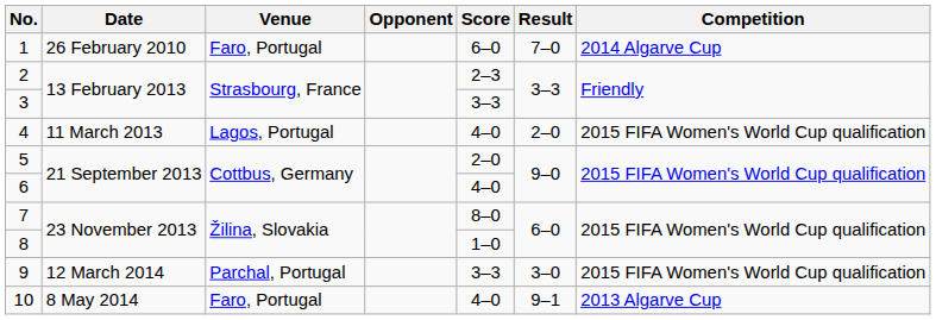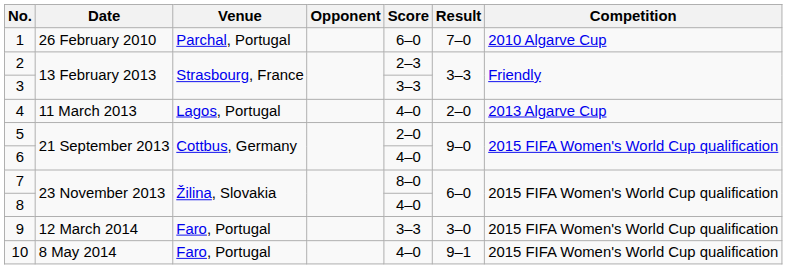 <table class="wikitable sortable">
 <tr>
 <th scope="col">No.</th>
 <th scope="col">Date</th>
 <th scope="col">Venue</th>
 <th scope="col">Opponent</th>
 <th scope="col">Score</th>
 <th scope="col">Result</th>
 <th scope="col">Competition</th>
 </tr>
 <tr>
 <td align="center">1</td>
 <td>26 February 2010</td>
-<td><a href='#'>Faro</a>, Portugal</td>
+<td><a href='#'>Parchal</a>, Portugal</td>
 <td></td>
 <td align="center">6–0</td>
 <td align="center">7–0</td>
-<td><a href='#'>2014 Algarve Cup</a></td>
+<td><a href='#'>2010 Algarve Cup</a></td>
 </tr>
 <tr>
 <td align="center">2</td>
 <td rowspan="2">13 February 2013</td>
 <td rowspan="2"><a href='#'>Strasbourg</a>, France</td>
 <td rowspan="2"></td>
 <td align="center">2–3</td>
 <td align="center" rowspan="2">3–3</td>
 <td rowspan="2"><a href='#'>Friendly</a></td>
 </tr>
 <tr>
 <td align="center">3</td>
 <td align="center">3–3</td>
 </tr>
 <tr>
 <td align="center">4</td>
 <td>11 March 2013</td>
 <td><a href='#'>Lagos</a>, Portugal</td>
 <td></td>
 <td align="center">4–0</td>
 <td align="center">2–0</td>
-<td>2015 FIFA Women's World Cup qualification</td>
+<td><a href='#'>2013 Algarve Cup</a></td>
 </tr>
 <tr>
 <td align="center">5</td>
 <td rowspan="2">21 September 2013</td>
 <td rowspan="2"><a href='#'>Cottbus</a>, Germany</td>
 <td rowspan="2"></td>
 <td align="center">2–0</td>
 <td align="center" rowspan="2">9–0</td>
 <td rowspan="2"><a href='#'>2015 FIFA Women's World Cup qualification</a></td>
 </tr>
 <tr>
 <td align="center">6</td>
 <td align="center">4–0</td>
 </tr>
 <tr>
 <td align="center">7</td>
 <td rowspan="2">23 November 2013</td>
 <td rowspan="2"><a href='#'>Žilina</a>, Slovakia</td>
 <td rowspan="2"></td>
 <td align="center">8–0</td>
 <td align="center" rowspan="2">6–0</td>
 <td rowspan="2">2015 FIFA Women's World Cup qualification</td>
 </tr>
 <tr>
 <td align="center">8</td>
-<td align="center">1–0</td>
+<td align="center">4–0</td>
 </tr>
 <tr>
 <td align="center">9</td>
 <td>12 March 2014</td>
-<td><a href='#'>Parchal</a>, Portugal</td>
+<td><a href='#'>Faro</a>, Portugal</td>
 <td></td>
 <td align="center">3–3</td>
 <td align="center">3–0</td>
 <td>2015 FIFA Women's World Cup qualification</td>
 </tr>
 <tr>
 <td align="center">10</td>
 <td>8 May 2014</td>
 <td><a href='#'>Faro</a>, Portugal</td>
 <td></td>
 <td align="center">4–0</td>
 <td align="center">9–1</td>
-<td><a href='#'>2013 Algarve Cup</a></td>
+<td>2015 FIFA Women's World Cup qualification</td>
 </tr>
 </table>
